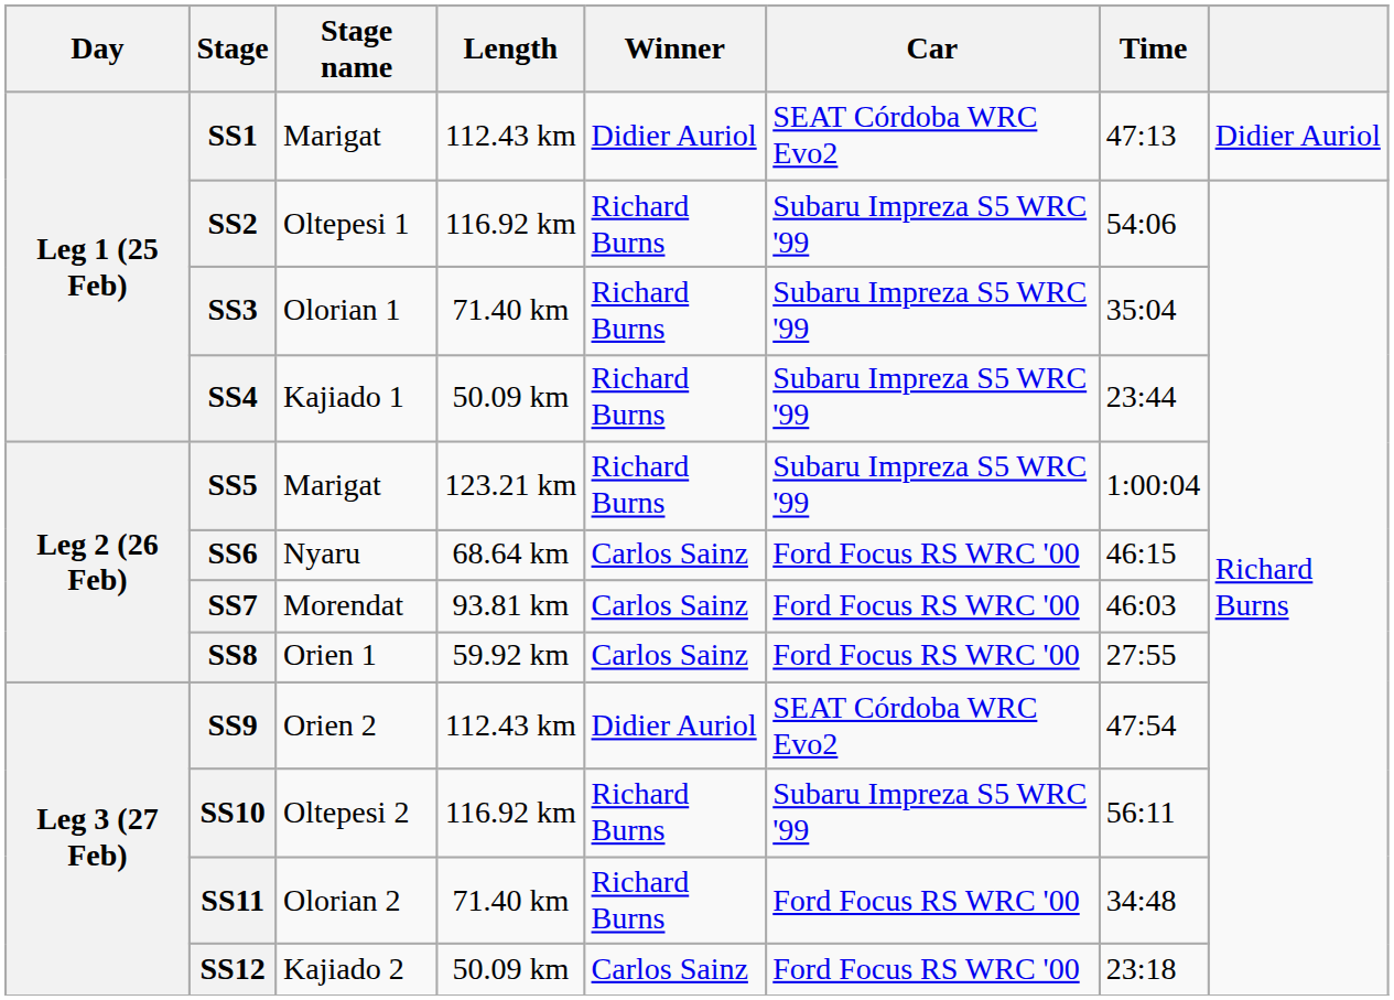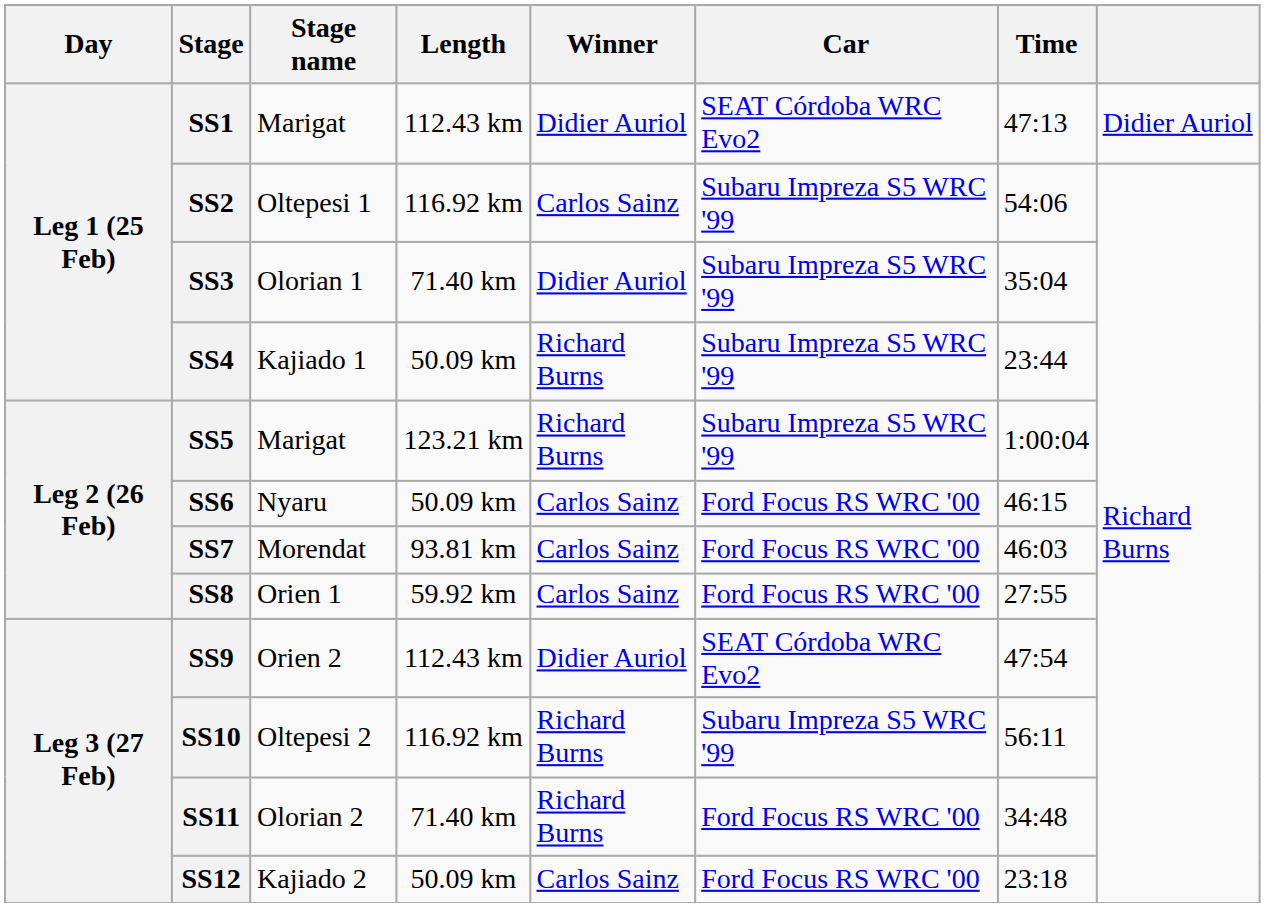 <table class="wikitable" style="font-size: 85%;">
 <tr>
 <th>Day</th>
 <th>Stage</th>
 <th>Stage name</th>
 <th>Length</th>
 <th>Winner</th>
 <th>Car</th>
 <th>Time</th>
 <th></th>
 </tr>
 <tr>
 <th rowspan="4">Leg 1 (25 Feb)</th>
 <th>SS1</th>
 <td>Marigat</td>
 <td align="center">112.43 km</td>
 <td> <a href='#'>Didier Auriol</a></td>
 <td><a href='#'>SEAT Córdoba WRC Evo2</a></td>
 <td>47:13</td>
 <td rowspan="1"> <a href='#'>Didier Auriol</a></td>
 </tr>
 <tr>
 <th>SS2</th>
 <td>Oltepesi 1</td>
 <td align="center">116.92 km</td>
-<td> <a href='#'>Richard Burns</a></td>
+<td> <a href='#'>Carlos Sainz</a></td>
 <td><a href='#'>Subaru Impreza S5 WRC '99</a></td>
 <td>54:06</td>
 <td rowspan="11"> <a href='#'>Richard Burns</a></td>
 </tr>
 <tr>
 <th>SS3</th>
 <td>Olorian 1</td>
 <td align="center">71.40 km</td>
-<td> <a href='#'>Richard Burns</a></td>
+<td> <a href='#'>Didier Auriol</a></td>
 <td><a href='#'>Subaru Impreza S5 WRC '99</a></td>
 <td>35:04</td>
 </tr>
 <tr>
 <th>SS4</th>
 <td>Kajiado 1</td>
 <td align="center">50.09 km</td>
 <td> <a href='#'>Richard Burns</a></td>
 <td><a href='#'>Subaru Impreza S5 WRC '99</a></td>
 <td>23:44</td>
 </tr>
 <tr>
 <th rowspan="4">Leg 2 (26 Feb)</th>
 <th>SS5</th>
 <td>Marigat</td>
 <td align="center">123.21 km</td>
 <td> <a href='#'>Richard Burns</a></td>
 <td><a href='#'>Subaru Impreza S5 WRC '99</a></td>
 <td>1:00:04</td>
 </tr>
 <tr>
 <th>SS6</th>
 <td>Nyaru</td>
-<td align="center">68.64 km</td>
+<td align="center">50.09 km</td>
 <td> <a href='#'>Carlos Sainz</a></td>
 <td><a href='#'>Ford Focus RS WRC '00</a></td>
 <td>46:15</td>
 </tr>
 <tr>
 <th>SS7</th>
 <td>Morendat</td>
 <td align="center">93.81 km</td>
 <td> <a href='#'>Carlos Sainz</a></td>
 <td><a href='#'>Ford Focus RS WRC '00</a></td>
 <td>46:03</td>
 </tr>
 <tr>
 <th>SS8</th>
 <td>Orien 1</td>
 <td align="center">59.92 km</td>
 <td> <a href='#'>Carlos Sainz</a></td>
 <td><a href='#'>Ford Focus RS WRC '00</a></td>
 <td>27:55</td>
 </tr>
 <tr>
 <th rowspan="4">Leg 3 (27 Feb)</th>
 <th>SS9</th>
 <td>Orien 2</td>
 <td align="center">112.43 km</td>
 <td> <a href='#'>Didier Auriol</a></td>
 <td><a href='#'>SEAT Córdoba WRC Evo2</a></td>
 <td>47:54</td>
 </tr>
 <tr>
 <th>SS10</th>
 <td>Oltepesi 2</td>
 <td align="center">116.92 km</td>
 <td> <a href='#'>Richard Burns</a></td>
 <td><a href='#'>Subaru Impreza S5 WRC '99</a></td>
 <td>56:11</td>
 </tr>
 <tr>
 <th>SS11</th>
 <td>Olorian 2</td>
 <td align="center">71.40 km</td>
 <td> <a href='#'>Richard Burns</a></td>
 <td><a href='#'>Ford Focus RS WRC '00</a></td>
 <td>34:48</td>
 </tr>
 <tr>
 <th>SS12</th>
 <td>Kajiado 2</td>
 <td align="center">50.09 km</td>
 <td> <a href='#'>Carlos Sainz</a></td>
 <td><a href='#'>Ford Focus RS WRC '00</a></td>
 <td>23:18</td>
 </tr>
 <tr>
 </tr>
 </table>
